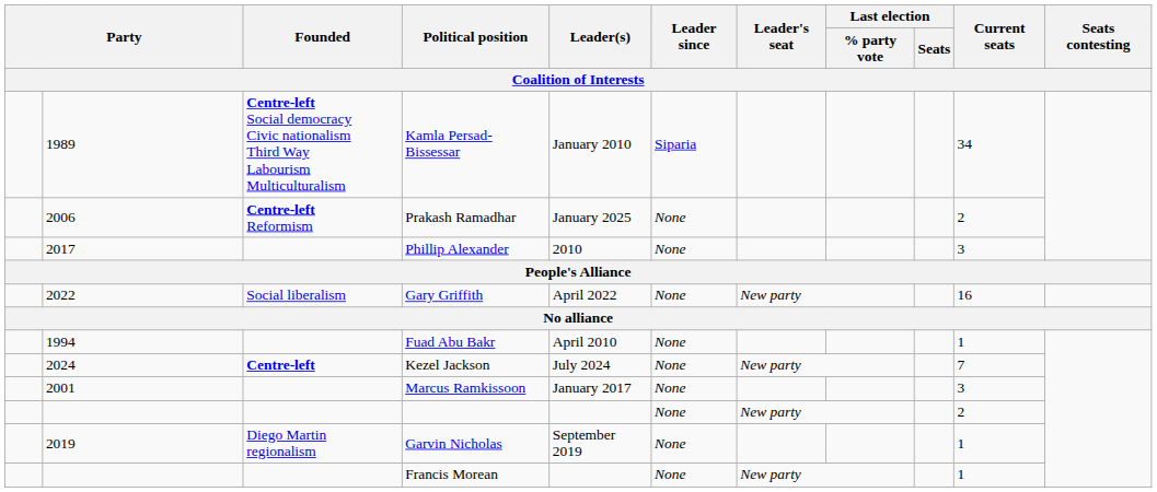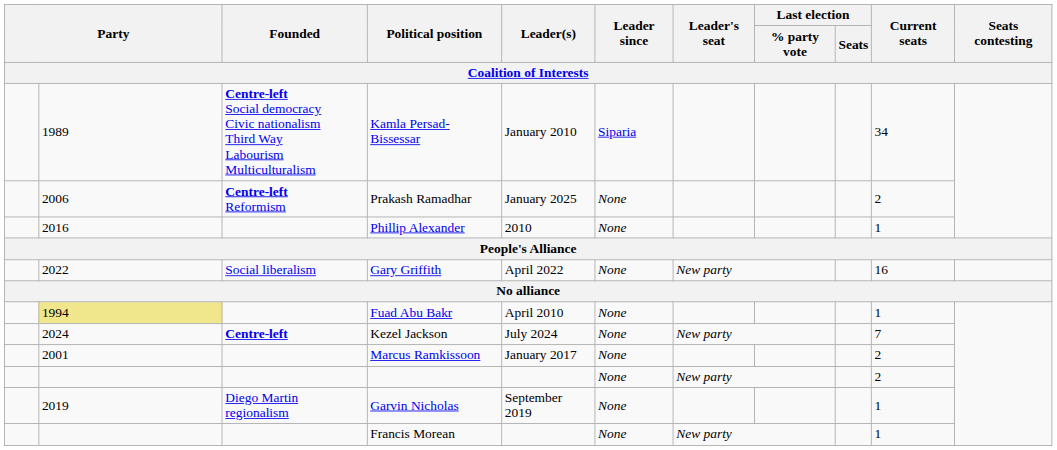 <table class="wikitable sortable">
 <tr>
 <th colspan="2" rowspan="2" style="width:16em;">Party</th>
 <th rowspan="2">Founded</th>
 <th rowspan="2">Political position </th>
 <th rowspan="2">Leader(s)</th>
 <th rowspan="2">Leader since</th>
 <th rowspan="2">Leader's seat</th>
 <th colspan="2">Last election</th>
 <th rowspan="2">Current seats</th>
 <th rowspan="2">Seats contesting</th>
 </tr>
 <tr>
 <th>% party vote</th>
 <th>Seats</th>
 </tr>
 <tr>
 <th colspan="11" style="text-align: center"><a href='#'>Coalition of Interests</a></th>
 </tr>
 <tr>
 <td></td>
 <td>1989</td>
 <td><strong><a href='#'>Centre-left</a></strong><br><a href='#'>Social democracy</a><br><a href='#'>Civic nationalism</a><br><a href='#'>Third Way</a><br><a href='#'>Labourism</a><br><a href='#'>Multiculturalism</a></td>
 <td><a href='#'>Kamla Persad-Bissessar</a></td>
 <td>January 2010</td>
 <td><a href='#'>Siparia</a></td>
 <td></td>
 <td></td>
 <td></td>
 <td>34</td>
 </tr>
 <tr>
 <td></td>
 <td>2006</td>
 <td><strong><a href='#'>Centre-left</a></strong><br><a href='#'>Reformism</a></td>
 <td>Prakash Ramadhar</td>
 <td>January 2025</td>
 <td><em>None</em></td>
 <td></td>
 <td></td>
 <td></td>
 <td>2</td>
 </tr>
 <tr>
 <td></td>
-<td>2017</td>
+<td>2016</td>
 <td></td>
 <td><a href='#'>Phillip Alexander</a></td>
 <td>2010</td>
 <td><em>None</em></td>
 <td></td>
 <td></td>
 <td></td>
-<td>3</td>
+<td>1</td>
 </tr>
 <tr>
 <th colspan="11" style="text-align: center">People's Alliance</th>
 </tr>
 <tr>
 <td></td>
 <td>2022</td>
 <td><a href='#'>Social liberalism</a></td>
 <td><a href='#'>Gary Griffith</a></td>
 <td>April 2022</td>
 <td><em>None</em></td>
 <td colspan="2"><em>New party</em></td>
 <td></td>
 <td>16</td>
 </tr>
 <tr>
 <th colspan="11" style="text-align: center">No alliance</th>
 </tr>
 <tr>
 <td></td>
-<td>1994</td>
+<td style="background: khaki;">1994</td>
 <td></td>
 <td><a href='#'>Fuad Abu Bakr</a></td>
 <td>April 2010</td>
 <td><em>None</em></td>
 <td></td>
 <td></td>
 <td></td>
 <td>1</td>
 </tr>
 <tr>
 <td></td>
 <td>2024</td>
 <td><strong><a href='#'>Centre-left</a></strong></td>
 <td>Kezel Jackson</td>
 <td>July 2024</td>
 <td><em>None</em></td>
 <td colspan="2"><em>New party</em></td>
 <td></td>
 <td>7</td>
 </tr>
 <tr>
 <td></td>
 <td>2001</td>
 <td></td>
 <td><a href='#'>Marcus Ramkissoon</a></td>
 <td>January 2017</td>
 <td><em>None</em></td>
 <td></td>
 <td></td>
 <td></td>
-<td>3</td>
+<td>2</td>
 </tr>
 <tr>
 <td></td>
 <td></td>
 <td></td>
 <td></td>
 <td></td>
 <td><em>None</em></td>
 <td colspan="2"><em>New party</em></td>
 <td></td>
 <td>2</td>
 </tr>
 <tr>
 <td></td>
 <td>2019</td>
 <td><a href='#'>Diego Martin</a> <a href='#'>regionalism</a></td>
 <td><a href='#'>Garvin Nicholas</a></td>
 <td>September 2019</td>
 <td><em>None</em></td>
 <td></td>
 <td></td>
 <td></td>
 <td>1</td>
 </tr>
 <tr>
 <td></td>
 <td></td>
 <td></td>
 <td>Francis Morean</td>
 <td></td>
 <td><em>None</em></td>
 <td colspan="2"><em>New party</em></td>
 <td></td>
 <td>1</td>
 </tr>
 </table>
